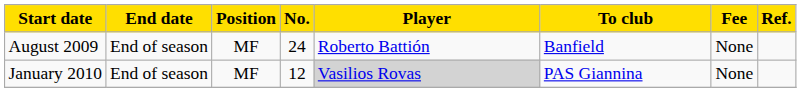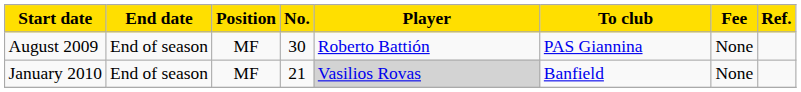 <table class="wikitable sortable">
 <tr>
 <th style="background:#FFDF00; color:black;"><strong>Start date</strong></th>
 <th style="background:#FFDF00; color:black;"><strong>End date</strong></th>
 <th style="background:#FFDF00; color:black;"><strong>Position</strong></th>
 <th style="background:#FFDF00; color:black;"><strong>No.</strong></th>
 <th style="background:#FFDF00; color:black;"; width=200><strong>Player</strong></th>
 <th style="background:#FFDF00; color:black;"; width=150><strong>To club</strong></th>
 <th style="background:#FFDF00; color:black;"><strong>Fee</strong></th>
 <th style="background:#FFDF00; color:black;"><strong>Ref.</strong></th>
 </tr>
 <tr>
 <td>August 2009</td>
 <td>End of season</td>
 <td style="text-align:center;">MF</td>
-<td style="text-align:center;">24</td>
+<td style="text-align:center;">30</td>
 <td style="text-align:left;"> <a href='#'>Roberto Battión</a></td>
-<td style="text-align:left;"> <a href='#'>Banfield</a></td>
+<td style="text-align:left;"> <a href='#'>PAS Giannina</a></td>
 <td>None</td>
 <td></td>
 </tr>
 <tr>
 <td>January 2010</td>
 <td>End of season</td>
 <td style="text-align:center;">MF</td>
-<td style="text-align:center;">12</td>
+<td style="text-align:center;">21</td>
 <td style="background: lightgrey; text-align:left;"> <a href='#'>Vasilios Rovas</a></td>
-<td style="text-align:left;"> <a href='#'>PAS Giannina</a></td>
+<td style="text-align:left;"> <a href='#'>Banfield</a></td>
 <td>None</td>
 <td></td>
 </tr>
 <tr>
 </tr>
 </table>
